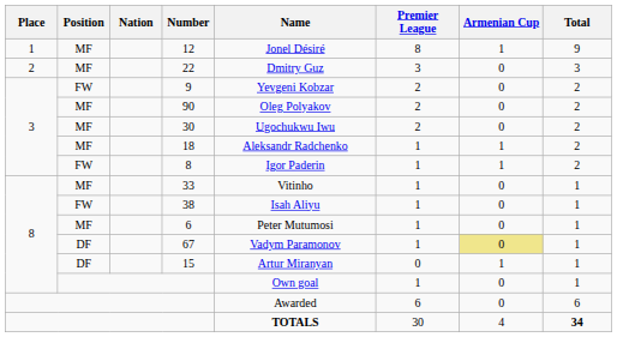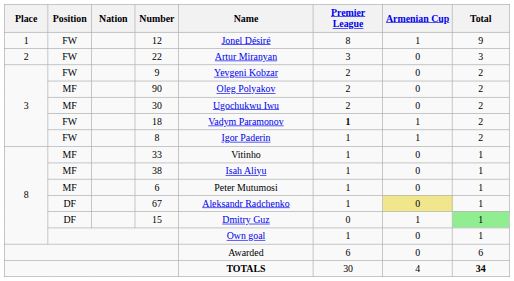 <table class="wikitable" style="font-size: 95%; text-align: center;">
 <tr>
 <th width=60>Place</th>
 <th width=60>Position</th>
 <th width=60>Nation</th>
 <th width=60>Number</th>
 <th width=200>Name</th>
 <th width=100><a href='#'>Premier League</a></th>
 <th width=100><a href='#'>Armenian Cup</a></th>
 <th width=80><strong>Total</strong></th>
 </tr>
 <tr>
 <td>1</td>
-<td>MF</td>
+<td>FW</td>
 <td></td>
 <td>12</td>
 <td><a href='#'>Jonel Désiré</a></td>
 <td>8</td>
 <td>1</td>
 <td>9</td>
 </tr>
 <tr>
 <td>2</td>
-<td>MF</td>
+<td>FW</td>
 <td></td>
 <td>22</td>
-<td><a href='#'>Dmitry Guz</a></td>
+<td><a href='#'>Artur Miranyan</a></td>
 <td>3</td>
 <td>0</td>
 <td>3</td>
 </tr>
 <tr>
 <td rowspan="5">3</td>
 <td>FW</td>
 <td></td>
 <td>9</td>
 <td><a href='#'>Yevgeni Kobzar</a></td>
 <td>2</td>
 <td>0</td>
 <td>2</td>
 </tr>
 <tr>
 <td>MF</td>
 <td></td>
 <td>90</td>
 <td><a href='#'>Oleg Polyakov</a></td>
 <td>2</td>
 <td>0</td>
 <td>2</td>
 </tr>
 <tr>
 <td>MF</td>
 <td></td>
 <td>30</td>
 <td><a href='#'>Ugochukwu Iwu</a></td>
 <td>2</td>
 <td>0</td>
 <td>2</td>
 </tr>
 <tr>
-<td>MF</td>
+<td>FW</td>
 <td></td>
 <td>18</td>
-<td><a href='#'>Aleksandr Radchenko</a></td>
-<td>1</td>
+<td><a href='#'>Vadym Paramonov</a></td>
+<td><strong>1</strong></td>
 <td>1</td>
 <td>2</td>
 </tr>
 <tr>
 <td>FW</td>
 <td></td>
 <td>8</td>
 <td><a href='#'>Igor Paderin</a></td>
 <td>1</td>
 <td>1</td>
 <td>2</td>
 </tr>
 <tr>
 <td rowspan="6">8</td>
 <td>MF</td>
 <td></td>
 <td>33</td>
 <td>Vitinho</td>
 <td>1</td>
 <td>0</td>
 <td>1</td>
 </tr>
 <tr>
-<td>FW</td>
+<td>MF</td>
 <td></td>
 <td>38</td>
 <td><a href='#'>Isah Aliyu</a></td>
 <td>1</td>
 <td>0</td>
 <td>1</td>
 </tr>
 <tr>
 <td>MF</td>
 <td></td>
 <td>6</td>
 <td>Peter Mutumosi</td>
 <td>1</td>
 <td>0</td>
 <td>1</td>
 </tr>
 <tr>
 <td>DF</td>
 <td></td>
 <td>67</td>
-<td><a href='#'>Vadym Paramonov</a></td>
+<td><a href='#'>Aleksandr Radchenko</a></td>
 <td>1</td>
 <td style="background: khaki;">0</td>
 <td>1</td>
 </tr>
 <tr>
 <td>DF</td>
 <td></td>
 <td>15</td>
-<td><a href='#'>Artur Miranyan</a></td>
+<td><a href='#'>Dmitry Guz</a></td>
 <td>0</td>
 <td>1</td>
-<td>1</td>
+<td style="background: lightgreen;">1</td>
 </tr>
 <tr>
 <td colspan="3"></td>
 <td><a href='#'>Own goal</a></td>
 <td>1</td>
 <td>0</td>
 <td>1</td>
 </tr>
 <tr>
 <td colspan="4"></td>
 <td>Awarded</td>
 <td>6</td>
 <td>0</td>
 <td>6</td>
 </tr>
 <tr>
 <td colspan="4"></td>
 <td><strong>TOTALS</strong></td>
 <td>30</td>
 <td>4</td>
 <td><strong>34</strong></td>
 </tr>
 </table>
